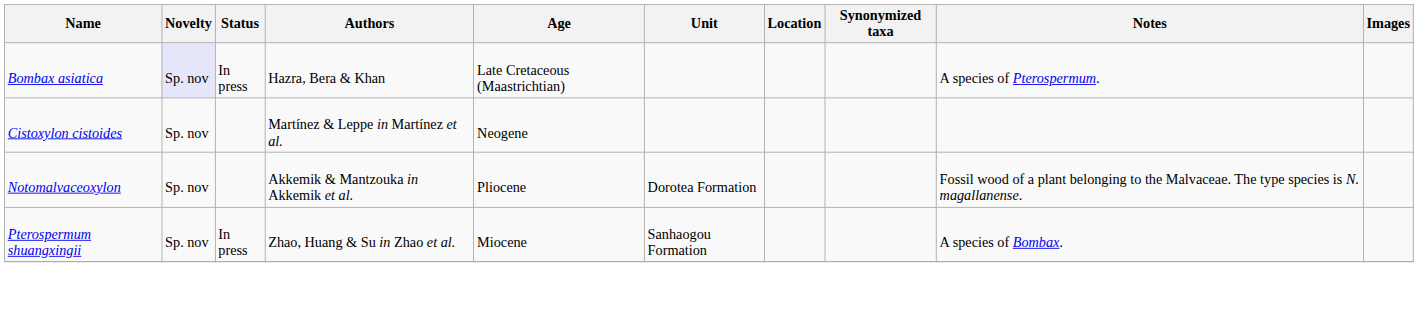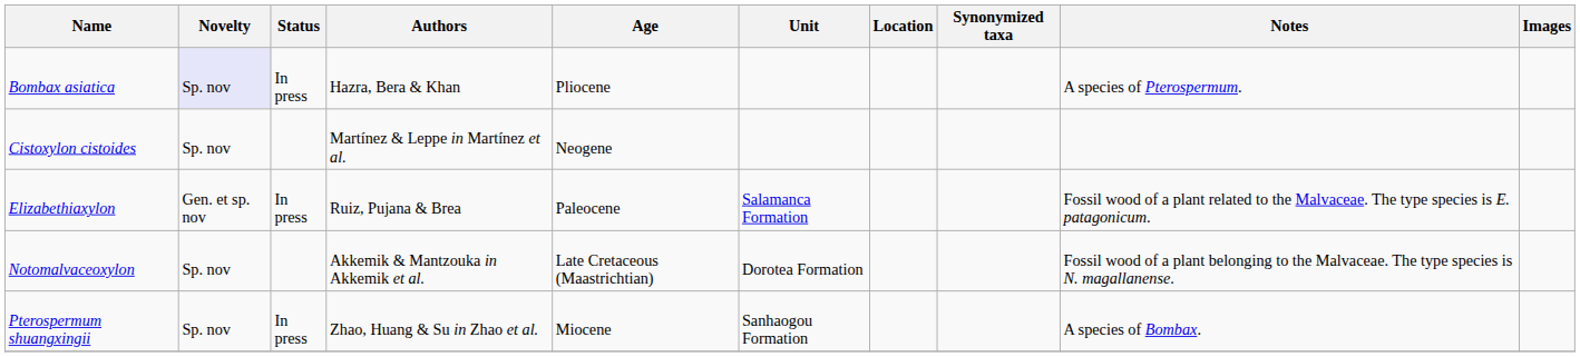 <table class="wikitable sortable" align="center" width="100%">
 <tr>
 <th>Name</th>
 <th>Novelty</th>
 <th>Status</th>
 <th>Authors</th>
 <th>Age</th>
 <th>Unit</th>
 <th>Location</th>
 <th>Synonymized taxa</th>
 <th>Notes</th>
 <th>Images</th>
 </tr>
 <tr>
 <td><br><em><a href='#'>Bombax asiatica</a></em></td>
 <td style="background: lavender;"><br>Sp. nov</td>
 <td><br>In press</td>
 <td><br>Hazra, Bera & Khan</td>
-<td><br>Late Cretaceous (Maastrichtian)</td>
+<td><br>Pliocene</td>
 <td></td>
 <td><br></td>
 <td></td>
 <td><br>A species of <em><a href='#'>Pterospermum</a></em>.</td>
 <td></td>
 </tr>
 <tr>
 <td><br><em><a href='#'>Cistoxylon cistoides</a></em></td>
 <td><br>Sp. nov</td>
 <td></td>
 <td><br>Martínez & Leppe <em>in</em> Martínez <em>et al.</em></td>
 <td><br>Neogene</td>
 <td></td>
 <td><br></td>
 <td></td>
 <td></td>
 <td></td>
 </tr>
 <tr>
+<td><br><em><a href='#'>Elizabethiaxylon</a></em></td>
+<td><br>Gen. et sp. nov</td>
+<td><br>In press</td>
+<td><br>Ruiz, Pujana & Brea</td>
+<td><br>Paleocene</td>
+<td><br><a href='#'>Salamanca Formation</a></td>
+<td><br></td>
+<td></td>
+<td><br>Fossil wood of a plant related to the <a href='#'>Malvaceae</a>. The type species is <em>E. patagonicum</em>.</td>
+<td></td>
+</tr>
+<tr>
 <td><br><em><a href='#'>Notomalvaceoxylon</a></em></td>
 <td><br>Sp. nov</td>
 <td></td>
 <td><br>Akkemik & Mantzouka <em>in</em> Akkemik <em>et al.</em></td>
-<td><br>Pliocene</td>
+<td><br>Late Cretaceous (Maastrichtian)</td>
 <td><br>Dorotea Formation</td>
 <td><br></td>
 <td></td>
 <td><br>Fossil wood of a plant belonging to the Malvaceae. The type species is <em>N. magallanense</em>.</td>
 <td></td>
 </tr>
 <tr>
 <td><br><em><a href='#'>Pterospermum shuangxingii</a></em></td>
 <td><br>Sp. nov</td>
 <td><br>In press</td>
 <td><br>Zhao, Huang & Su <em>in</em> Zhao <em>et al.</em></td>
 <td><br>Miocene</td>
 <td><br>Sanhaogou Formation</td>
 <td><br></td>
 <td></td>
 <td><br>A species of <em><a href='#'>Bombax</a></em>.</td>
 <td></td>
 </tr>
 <tr>
 </tr>
 </table>
